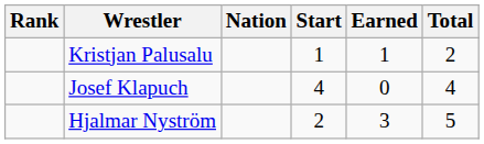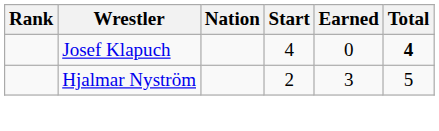 <table class="wikitable sortable" style="text-align:center;">
 <tr>
 <th>Rank</th>
 <th>Wrestler</th>
 <th>Nation</th>
 <th>Start</th>
 <th>Earned</th>
 <th>Total</th>
 </tr>
 <tr>
 <td></td>
-<td align=left><a href='#'>Kristjan Palusalu</a></td>
-<td align=left></td>
-<td>1</td>
-<td>1</td>
-<td>2</td>
-</tr>
-<tr>
-<td></td>
 <td align=left><a href='#'>Josef Klapuch</a></td>
 <td align=left></td>
 <td>4</td>
 <td>0</td>
-<td>4</td>
+<td><strong>4</strong></td>
 </tr>
 <tr>
 <td></td>
 <td align=left><a href='#'>Hjalmar Nyström</a></td>
 <td align=left></td>
 <td>2</td>
 <td>3</td>
 <td>5</td>
 </tr>
 </table>
